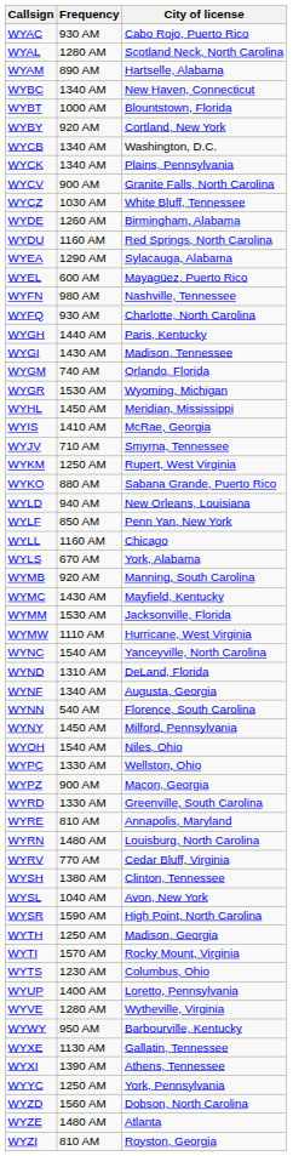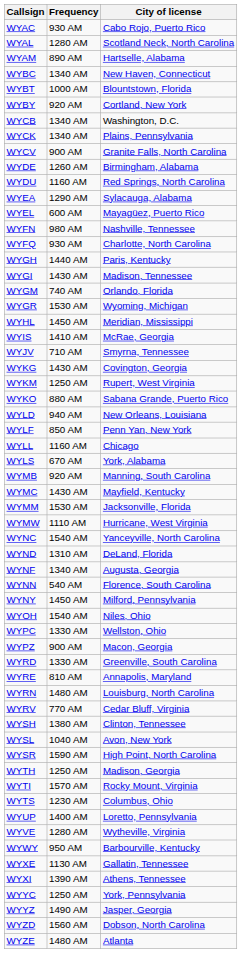 <table class="wikitable sortable">
 <tr>
 <th>Callsign</th>
 <th>Frequency</th>
 <th>City of license</th>
 </tr>
 <tr>
 <td><a href='#'>WYAC</a></td>
 <td>930 AM</td>
 <td><a href='#'>Cabo Rojo, Puerto Rico</a></td>
 </tr>
 <tr>
 <td><a href='#'>WYAL</a></td>
 <td>1280 AM</td>
 <td><a href='#'>Scotland Neck, North Carolina</a></td>
 </tr>
 <tr>
 <td><a href='#'>WYAM</a></td>
 <td>890 AM</td>
 <td><a href='#'>Hartselle, Alabama</a></td>
 </tr>
 <tr>
 <td><a href='#'>WYBC</a></td>
 <td>1340 AM</td>
 <td><a href='#'>New Haven, Connecticut</a></td>
 </tr>
 <tr>
 <td><a href='#'>WYBT</a></td>
 <td>1000 AM</td>
 <td><a href='#'>Blountstown, Florida</a></td>
 </tr>
 <tr>
 <td><a href='#'>WYBY</a></td>
 <td>920 AM</td>
 <td><a href='#'>Cortland, New York</a></td>
 </tr>
 <tr>
 <td><a href='#'>WYCB</a></td>
 <td>1340 AM</td>
 <td>Washington, D.C.</td>
 </tr>
 <tr>
 <td><a href='#'>WYCK</a></td>
 <td>1340 AM</td>
 <td><a href='#'>Plains, Pennsylvania</a></td>
 </tr>
 <tr>
 <td><a href='#'>WYCV</a></td>
 <td>900 AM</td>
 <td><a href='#'>Granite Falls, North Carolina</a></td>
-</tr>
-<tr>
-<td><a href='#'>WYCZ</a></td>
-<td>1030 AM</td>
-<td><a href='#'>White Bluff, Tennessee</a></td>
 </tr>
 <tr>
 <td><a href='#'>WYDE</a></td>
 <td>1260 AM</td>
 <td><a href='#'>Birmingham, Alabama</a></td>
 </tr>
 <tr>
 <td><a href='#'>WYDU</a></td>
 <td>1160 AM</td>
 <td><a href='#'>Red Springs, North Carolina</a></td>
 </tr>
 <tr>
 <td><a href='#'>WYEA</a></td>
 <td>1290 AM</td>
 <td><a href='#'>Sylacauga, Alabama</a></td>
 </tr>
 <tr>
 <td><a href='#'>WYEL</a></td>
 <td>600 AM</td>
 <td><a href='#'>Mayagüez, Puerto Rico</a></td>
 </tr>
 <tr>
 <td><a href='#'>WYFN</a></td>
 <td>980 AM</td>
 <td><a href='#'>Nashville, Tennessee</a></td>
 </tr>
 <tr>
 <td><a href='#'>WYFQ</a></td>
 <td>930 AM</td>
 <td><a href='#'>Charlotte, North Carolina</a></td>
 </tr>
 <tr>
 <td><a href='#'>WYGH</a></td>
 <td>1440 AM</td>
 <td><a href='#'>Paris, Kentucky</a></td>
 </tr>
 <tr>
 <td><a href='#'>WYGI</a></td>
 <td>1430 AM</td>
 <td><a href='#'>Madison, Tennessee</a></td>
 </tr>
 <tr>
 <td><a href='#'>WYGM</a></td>
 <td>740 AM</td>
 <td><a href='#'>Orlando, Florida</a></td>
 </tr>
 <tr>
 <td><a href='#'>WYGR</a></td>
 <td>1530 AM</td>
 <td><a href='#'>Wyoming, Michigan</a></td>
 </tr>
 <tr>
 <td><a href='#'>WYHL</a></td>
 <td>1450 AM</td>
 <td><a href='#'>Meridian, Mississippi</a></td>
 </tr>
 <tr>
 <td><a href='#'>WYIS</a></td>
 <td>1410 AM</td>
 <td><a href='#'>McRae, Georgia</a></td>
 </tr>
 <tr>
 <td><a href='#'>WYJV</a></td>
 <td>710 AM</td>
 <td><a href='#'>Smyrna, Tennessee</a></td>
+</tr>
+<tr>
+<td><a href='#'>WYKG</a></td>
+<td>1430 AM</td>
+<td><a href='#'>Covington, Georgia</a></td>
 </tr>
 <tr>
 <td><a href='#'>WYKM</a></td>
 <td>1250 AM</td>
 <td><a href='#'>Rupert, West Virginia</a></td>
 </tr>
 <tr>
 <td><a href='#'>WYKO</a></td>
 <td>880 AM</td>
 <td><a href='#'>Sabana Grande, Puerto Rico</a></td>
 </tr>
 <tr>
 <td><a href='#'>WYLD</a></td>
 <td>940 AM</td>
 <td><a href='#'>New Orleans, Louisiana</a></td>
 </tr>
 <tr>
 <td><a href='#'>WYLF</a></td>
 <td>850 AM</td>
 <td><a href='#'>Penn Yan, New York</a></td>
 </tr>
 <tr>
 <td><a href='#'>WYLL</a></td>
 <td>1160 AM</td>
 <td><a href='#'>Chicago</a></td>
 </tr>
 <tr>
 <td><a href='#'>WYLS</a></td>
 <td>670 AM</td>
 <td><a href='#'>York, Alabama</a></td>
 </tr>
 <tr>
 <td><a href='#'>WYMB</a></td>
 <td>920 AM</td>
 <td><a href='#'>Manning, South Carolina</a></td>
 </tr>
 <tr>
 <td><a href='#'>WYMC</a></td>
 <td>1430 AM</td>
 <td><a href='#'>Mayfield, Kentucky</a></td>
 </tr>
 <tr>
 <td><a href='#'>WYMM</a></td>
 <td>1530 AM</td>
 <td><a href='#'>Jacksonville, Florida</a></td>
 </tr>
 <tr>
 <td><a href='#'>WYMW</a></td>
 <td>1110 AM</td>
 <td><a href='#'>Hurricane, West Virginia</a></td>
 </tr>
 <tr>
 <td><a href='#'>WYNC</a></td>
 <td>1540 AM</td>
 <td><a href='#'>Yanceyville, North Carolina</a></td>
 </tr>
 <tr>
 <td><a href='#'>WYND</a></td>
 <td>1310 AM</td>
 <td><a href='#'>DeLand, Florida</a></td>
 </tr>
 <tr>
 <td><a href='#'>WYNF</a></td>
 <td>1340 AM</td>
 <td><a href='#'>Augusta, Georgia</a></td>
 </tr>
 <tr>
 <td><a href='#'>WYNN</a></td>
 <td>540 AM</td>
 <td><a href='#'>Florence, South Carolina</a></td>
 </tr>
 <tr>
 <td><a href='#'>WYNY</a></td>
 <td>1450 AM</td>
 <td><a href='#'>Milford, Pennsylvania</a></td>
 </tr>
 <tr>
 <td><a href='#'>WYOH</a></td>
 <td>1540 AM</td>
 <td><a href='#'>Niles, Ohio</a></td>
 </tr>
 <tr>
 <td><a href='#'>WYPC</a></td>
 <td>1330 AM</td>
 <td><a href='#'>Wellston, Ohio</a></td>
 </tr>
 <tr>
 <td><a href='#'>WYPZ</a></td>
 <td>900 AM</td>
 <td><a href='#'>Macon, Georgia</a></td>
 </tr>
 <tr>
 <td><a href='#'>WYRD</a></td>
 <td>1330 AM</td>
 <td><a href='#'>Greenville, South Carolina</a></td>
 </tr>
 <tr>
 <td><a href='#'>WYRE</a></td>
 <td>810 AM</td>
 <td><a href='#'>Annapolis, Maryland</a></td>
 </tr>
 <tr>
 <td><a href='#'>WYRN</a></td>
 <td>1480 AM</td>
 <td><a href='#'>Louisburg, North Carolina</a></td>
 </tr>
 <tr>
 <td><a href='#'>WYRV</a></td>
 <td>770 AM</td>
 <td><a href='#'>Cedar Bluff, Virginia</a></td>
 </tr>
 <tr>
 <td><a href='#'>WYSH</a></td>
 <td>1380 AM</td>
 <td><a href='#'>Clinton, Tennessee</a></td>
 </tr>
 <tr>
 <td><a href='#'>WYSL</a></td>
 <td>1040 AM</td>
 <td><a href='#'>Avon, New York</a></td>
 </tr>
 <tr>
 <td><a href='#'>WYSR</a></td>
 <td>1590 AM</td>
 <td><a href='#'>High Point, North Carolina</a></td>
 </tr>
 <tr>
 <td><a href='#'>WYTH</a></td>
 <td>1250 AM</td>
 <td><a href='#'>Madison, Georgia</a></td>
 </tr>
 <tr>
 <td><a href='#'>WYTI</a></td>
 <td>1570 AM</td>
 <td><a href='#'>Rocky Mount, Virginia</a></td>
 </tr>
 <tr>
 <td><a href='#'>WYTS</a></td>
 <td>1230 AM</td>
 <td><a href='#'>Columbus, Ohio</a></td>
 </tr>
 <tr>
 <td><a href='#'>WYUP</a></td>
 <td>1400 AM</td>
 <td><a href='#'>Loretto, Pennsylvania</a></td>
 </tr>
 <tr>
 <td><a href='#'>WYVE</a></td>
 <td>1280 AM</td>
 <td><a href='#'>Wytheville, Virginia</a></td>
 </tr>
 <tr>
 <td><a href='#'>WYWY</a></td>
 <td>950 AM</td>
 <td><a href='#'>Barbourville, Kentucky</a></td>
 </tr>
 <tr>
 <td><a href='#'>WYXE</a></td>
 <td>1130 AM</td>
 <td><a href='#'>Gallatin, Tennessee</a></td>
 </tr>
 <tr>
 <td><a href='#'>WYXI</a></td>
 <td>1390 AM</td>
 <td><a href='#'>Athens, Tennessee</a></td>
 </tr>
 <tr>
 <td><a href='#'>WYYC</a></td>
 <td>1250 AM</td>
 <td><a href='#'>York, Pennsylvania</a></td>
 </tr>
 <tr>
+<td><a href='#'>WYYZ</a></td>
+<td>1490 AM</td>
+<td><a href='#'>Jasper, Georgia</a></td>
+</tr>
+<tr>
 <td><a href='#'>WYZD</a></td>
 <td>1560 AM</td>
 <td><a href='#'>Dobson, North Carolina</a></td>
 </tr>
 <tr>
 <td><a href='#'>WYZE</a></td>
 <td>1480 AM</td>
 <td><a href='#'>Atlanta</a></td>
 </tr>
-<tr>
-<td><a href='#'>WYZI</a></td>
-<td>810 AM</td>
-<td><a href='#'>Royston, Georgia</a></td>
-</tr>
 </table>
